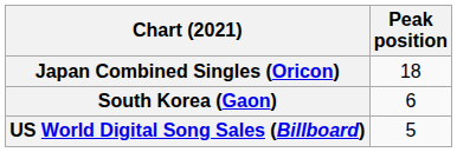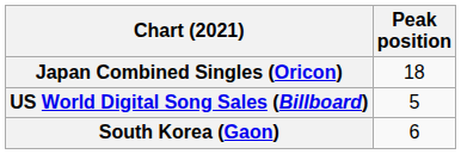 <table class="wikitable plainrowheaders sortable" style="text-align:center">
 <tr>
 <th scope="col">Chart (2021)</th>
 <th scope="col">Peak<br>position</th>
 </tr>
 <tr>
 </tr>
 <tr>
 </tr>
 <tr>
 <th scope="row">Japan Combined Singles (<a href='#'>Oricon</a>)</th>
 <td>18</td>
 </tr>
 <tr>
+<th scope="row">US <a href='#'>World Digital Song Sales</a> (<em><a href='#'>Billboard</a></em>)</th>
+<td>5</td>
+</tr>
+<tr>
 <th scope="row">South Korea (<a href='#'>Gaon</a>)</th>
 <td>6</td>
 </tr>
-<tr>
-<th scope="row">US <a href='#'>World Digital Song Sales</a> (<em><a href='#'>Billboard</a></em>)</th>
-<td>5</td>
-</tr>
 </table>
